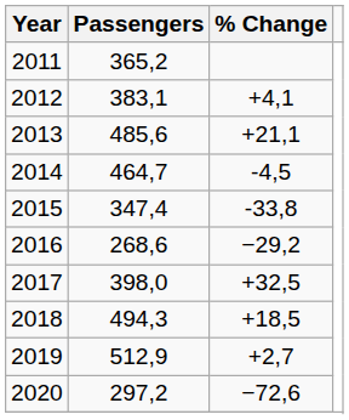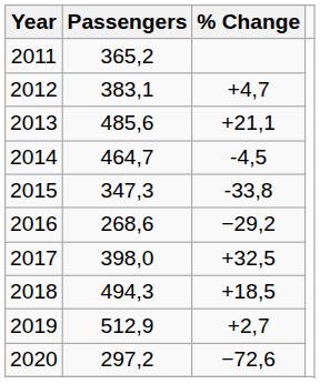 <table class="wikitable" style="text-align:center">
 <tr>
 <th>Year</th>
 <th>Passengers</th>
 <th>% Change</th>
 </tr>
 <tr>
 <td>2011</td>
 <td>365,2 </td>
 <td></td>
 <td rowspan="20" style="background:#fff;"></td>
 </tr>
 <tr>
 <td>2012</td>
 <td>383,1 </td>
-<td>+4,1</td>
+<td>+4,7</td>
 </tr>
 <tr>
 <td>2013</td>
 <td>485,6 </td>
 <td>+21,1</td>
 </tr>
 <tr>
 <td>2014</td>
 <td>464,7 </td>
 <td>-4,5</td>
 </tr>
 <tr>
 <td>2015</td>
-<td>347,4 </td>
+<td>347,3 </td>
 <td>-33,8</td>
 </tr>
 <tr>
 <td>2016</td>
 <td>268,6 </td>
 <td>−29,2</td>
 </tr>
 <tr>
 <td>2017</td>
 <td>398,0 </td>
 <td>+32,5</td>
 </tr>
 <tr>
 <td>2018</td>
 <td>494,3 </td>
 <td>+18,5</td>
 </tr>
 <tr>
 <td>2019</td>
 <td>512,9 </td>
 <td>+2,7</td>
 </tr>
 <tr>
 <td>2020</td>
 <td>297,2 </td>
 <td>−72,6</td>
 </tr>
 <tr>
 </tr>
 </table>
